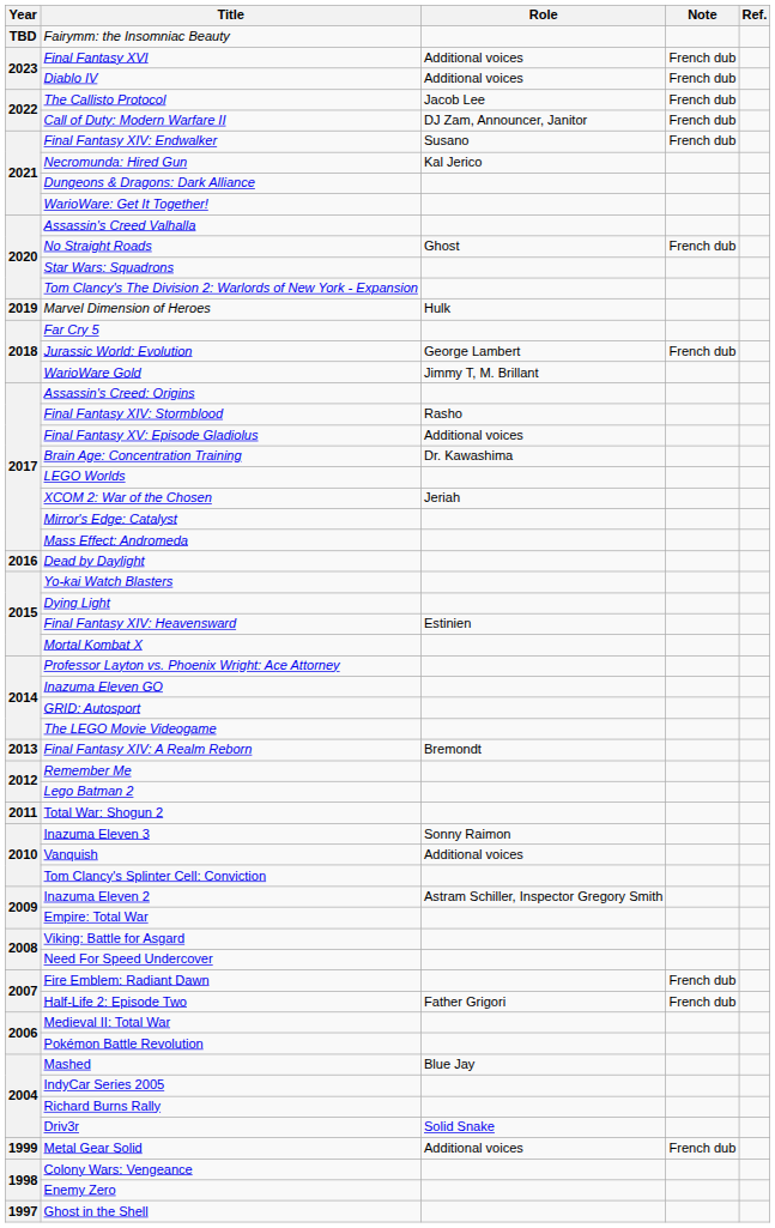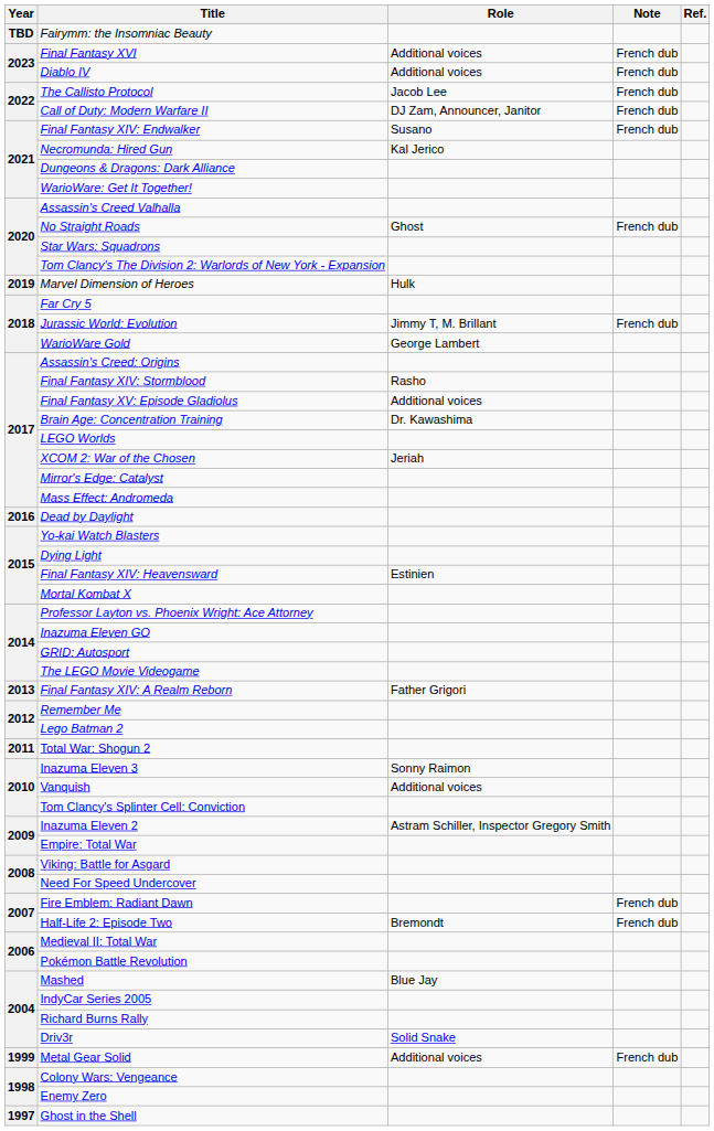 <table class="wikitable">
 <tr>
 <th>Year</th>
 <th>Title</th>
 <th>Role</th>
 <th>Note</th>
 <th>Ref.</th>
 </tr>
 <tr>
 <th>TBD</th>
 <td><em>Fairymm: the Insomniac Beauty</em></td>
 <td></td>
 <td></td>
 <td></td>
 </tr>
 <tr>
 <th rowspan="2">2023</th>
 <td><em><a href='#'>Final Fantasy XVI</a></em></td>
 <td>Additional voices</td>
 <td>French dub</td>
 <td></td>
 </tr>
 <tr>
 <td><em><a href='#'>Diablo IV</a></em></td>
 <td>Additional voices</td>
 <td>French dub</td>
 <td></td>
 </tr>
 <tr>
 <th rowspan="2">2022</th>
 <td><em><a href='#'>The Callisto Protocol</a></em></td>
 <td>Jacob Lee</td>
 <td>French dub</td>
 <td></td>
 </tr>
 <tr>
 <td><em><a href='#'>Call of Duty: Modern Warfare II</a></em></td>
 <td>DJ Zam, Announcer, Janitor</td>
 <td>French dub</td>
 <td></td>
 </tr>
 <tr>
 <th rowspan="4">2021</th>
 <td><em><a href='#'>Final Fantasy XIV: Endwalker</a></em></td>
 <td>Susano</td>
 <td>French dub</td>
 <td></td>
 </tr>
 <tr>
 <td><em><a href='#'>Necromunda: Hired Gun</a></em></td>
 <td>Kal Jerico</td>
 <td></td>
 <td></td>
 </tr>
 <tr>
 <td><em><a href='#'>Dungeons & Dragons: Dark Alliance</a></em></td>
 <td></td>
 <td></td>
 <td></td>
 </tr>
 <tr>
 <td><em><a href='#'>WarioWare: Get It Together!</a></em></td>
 <td></td>
 <td></td>
 <td></td>
 </tr>
 <tr>
 <th rowspan="4">2020</th>
 <td><em><a href='#'>Assassin's Creed Valhalla</a></em></td>
 <td></td>
 <td></td>
 <td></td>
 </tr>
 <tr>
 <td><em><a href='#'>No Straight Roads</a></em></td>
 <td>Ghost</td>
 <td>French dub</td>
 <td></td>
 </tr>
 <tr>
 <td><em><a href='#'>Star Wars: Squadrons</a></em></td>
 <td></td>
 <td></td>
 <td></td>
 </tr>
 <tr>
 <td><em><a href='#'>Tom Clancy's The Division 2: Warlords of New York - Expansion</a></em></td>
 <td></td>
 <td></td>
 <td></td>
 </tr>
 <tr>
 <th>2019</th>
 <td><em>Marvel Dimension of Heroes</em></td>
 <td>Hulk</td>
 <td></td>
 <td></td>
 </tr>
 <tr>
 <th rowspan="3">2018</th>
 <td><em><a href='#'>Far Cry 5</a></em></td>
 <td></td>
 <td></td>
 <td></td>
 </tr>
 <tr>
 <td><em><a href='#'>Jurassic World: Evolution</a></em></td>
-<td>George Lambert</td>
+<td>Jimmy T, M. Brillant</td>
 <td>French dub</td>
 <td></td>
 </tr>
 <tr>
 <td><em><a href='#'>WarioWare Gold</a></em></td>
-<td>Jimmy T, M. Brillant</td>
+<td>George Lambert</td>
 <td></td>
 <td></td>
 </tr>
 <tr>
 <th rowspan="8">2017</th>
 <td><em><a href='#'>Assassin's Creed: Origins</a></em></td>
 <td></td>
 <td></td>
 <td></td>
 </tr>
 <tr>
 <td><em><a href='#'>Final Fantasy XIV: Stormblood</a></em></td>
 <td>Rasho</td>
 <td></td>
 <td></td>
 </tr>
 <tr>
 <td><em><a href='#'>Final Fantasy XV: Episode Gladiolus</a></em></td>
 <td>Additional voices</td>
 <td></td>
 <td></td>
 </tr>
 <tr>
 <td><em><a href='#'>Brain Age: Concentration Training</a></em></td>
 <td>Dr. Kawashima</td>
 <td></td>
 <td></td>
 </tr>
 <tr>
 <td><em><a href='#'>LEGO Worlds</a></em></td>
 <td></td>
 <td></td>
 <td></td>
 </tr>
 <tr>
 <td><em><a href='#'>XCOM 2: War of the Chosen</a></em></td>
 <td>Jeriah</td>
 <td></td>
 <td></td>
 </tr>
 <tr>
 <td><em><a href='#'>Mirror's Edge: Catalyst</a></em></td>
 <td></td>
 <td></td>
 <td></td>
 </tr>
 <tr>
 <td><em><a href='#'>Mass Effect: Andromeda</a></em></td>
 <td></td>
 <td></td>
 <td></td>
 </tr>
 <tr>
 <th>2016</th>
 <td><em><a href='#'>Dead by Daylight</a></em></td>
 <td></td>
 <td></td>
 <td></td>
 </tr>
 <tr>
 <th rowspan="4">2015</th>
 <td><em><a href='#'>Yo-kai Watch Blasters</a></em></td>
 <td></td>
 <td></td>
 <td></td>
 </tr>
 <tr>
 <td><em><a href='#'>Dying Light</a></em></td>
 <td></td>
 <td></td>
 <td></td>
 </tr>
 <tr>
 <td><em><a href='#'>Final Fantasy XIV: Heavensward</a></em></td>
 <td>Estinien</td>
 <td></td>
 <td></td>
 </tr>
 <tr>
 <td><em><a href='#'>Mortal Kombat X</a></em></td>
 <td></td>
 <td></td>
 <td></td>
 </tr>
 <tr>
 <th rowspan="4">2014</th>
 <td><em><a href='#'>Professor Layton vs. Phoenix Wright: Ace Attorney</a></em></td>
 <td></td>
 <td></td>
 <td></td>
 </tr>
 <tr>
 <td><em><a href='#'>Inazuma Eleven GO</a></em></td>
 <td></td>
 <td></td>
 <td></td>
 </tr>
 <tr>
 <td><em><a href='#'>GRID: Autosport</a></em></td>
 <td></td>
 <td></td>
 <td></td>
 </tr>
 <tr>
 <td><em><a href='#'>The LEGO Movie Videogame</a></em></td>
 <td></td>
 <td></td>
 <td></td>
 </tr>
 <tr>
 <th>2013</th>
 <td><em><a href='#'>Final Fantasy XIV: A Realm Reborn</a></em></td>
-<td>Bremondt</td>
+<td>Father Grigori</td>
 <td></td>
 <td></td>
 </tr>
 <tr>
 <th rowspan="2">2012</th>
 <td><em><a href='#'>Remember Me</a></em></td>
 <td></td>
 <td></td>
 <td></td>
 </tr>
 <tr>
 <td><em><a href='#'>Lego Batman 2</a></em></td>
 <td></td>
 <td></td>
 <td><em></td>
 </tr>
 <tr>
 <th>2011</th>
 <td></em><a href='#'>Total War: Shogun 2</a><em></td>
 <td></td>
 <td></td>
 <td></td>
 </tr>
 <tr>
 <th rowspan="3">2010</th>
 <td></em><a href='#'>Inazuma Eleven 3</a><em></td>
 <td>Sonny Raimon</td>
 <td></td>
 <td></td>
 </tr>
 <tr>
 <td></em><a href='#'>Vanquish</a><em></td>
 <td>Additional voices</td>
 <td></td>
 <td></td>
 </tr>
 <tr>
 <td></em><a href='#'>Tom Clancy's Splinter Cell: Conviction</a><em></td>
 <td></td>
 <td></td>
 <td></td>
 </tr>
 <tr>
 <th rowspan="2">2009</th>
 <td></em><a href='#'>Inazuma Eleven 2</a><em></td>
 <td>Astram Schiller, Inspector Gregory Smith</td>
 <td></td>
 <td></td>
 </tr>
 <tr>
 <td></em><a href='#'>Empire: Total War</a><em></td>
 <td></td>
 <td></td>
 <td></td>
 </tr>
 <tr>
 <th rowspan="2">2008</th>
 <td></em><a href='#'>Viking: Battle for Asgard</a><em></td>
 <td></td>
 <td></td>
 <td></td>
 </tr>
 <tr>
 <td></em><a href='#'>Need For Speed Undercover</a><em></td>
 <td></td>
 <td></td>
 <td></td>
 </tr>
 <tr>
 <th rowspan="2">2007</th>
 <td></em><a href='#'>Fire Emblem: Radiant Dawn</a><em></td>
 <td></td>
 <td>French dub</td>
 <td></td>
 </tr>
 <tr>
 <td></em><a href='#'>Half-Life 2: Episode Two</a><em></td>
-<td>Father Grigori</td>
+<td>Bremondt</td>
 <td>French dub</td>
 <td></td>
 </tr>
 <tr>
 <th rowspan="2">2006</th>
 <td></em><a href='#'>Medieval II: Total War</a><em></td>
 <td></td>
 <td></td>
 <td></td>
 </tr>
 <tr>
 <td></em><a href='#'>Pokémon Battle Revolution</a><em></td>
 <td></td>
 <td></td>
 <td></td>
 </tr>
 <tr>
 <th rowspan="4">2004</th>
 <td></em><a href='#'>Mashed</a><em></td>
 <td>Blue Jay</td>
 <td></td>
 <td></td>
 </tr>
 <tr>
 <td></em><a href='#'>IndyCar Series 2005</a><em></td>
 <td></td>
 <td></td>
 <td></td>
 </tr>
 <tr>
 <td></em><a href='#'>Richard Burns Rally</a><em></td>
 <td></td>
 <td></td>
 <td></td>
 </tr>
 <tr>
 <td></em><a href='#'>Driv3r</a><em></td>
 <td><a href='#'>Solid Snake</a></td>
 <td></td>
 <td></td>
 </tr>
 <tr>
 <th>1999</th>
 <td></em><a href='#'>Metal Gear Solid</a><em></td>
 <td>Additional voices</td>
 <td>French dub</td>
 <td></td>
 </tr>
 <tr>
 <th rowspan="2">1998</th>
 <td></em><a href='#'>Colony Wars: Vengeance</a><em></td>
 <td></td>
 <td></td>
 <td></td>
 </tr>
 <tr>
 <td></em><a href='#'>Enemy Zero</a><em></td>
 <td></td>
 <td></td>
 <td></td>
 </tr>
 <tr>
 <th>1997</th>
 <td></em><a href='#'>Ghost in the Shell</a><em></td>
 <td></td>
 <td></td>
 <td></td>
 </tr>
 </table>
